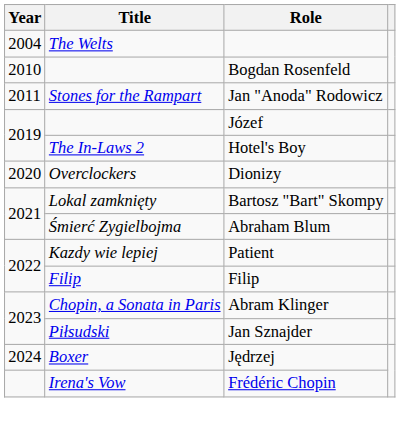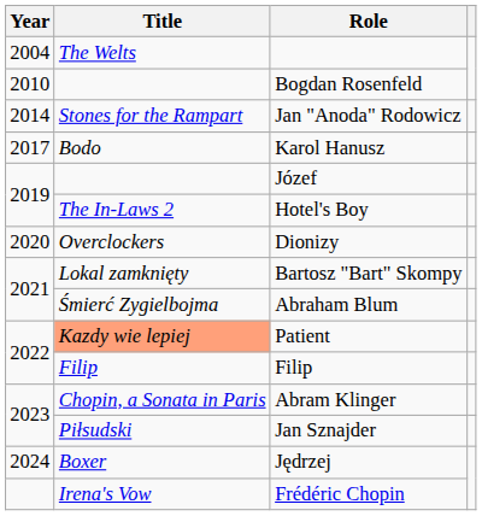 <table class="wikitable sortable">
 <tr>
 <th>Year</th>
 <th>Title</th>
 <th>Role</th>
 <th class="unsortable"></th>
 </tr>
 <tr>
 <td>2004</td>
 <td><em><a href='#'>The Welts</a></em></td>
 <td></td>
 <td rowspan="2"></td>
 </tr>
 <tr>
 <td>2010</td>
 <td><em></em></td>
 <td>Bogdan Rosenfeld</td>
 </tr>
 <tr>
-<td>2011</td>
+<td>2014</td>
 <td><em><a href='#'>Stones for the Rampart</a></em></td>
 <td>Jan "Anoda" Rodowicz</td>
+<td></td>
+</tr>
+<tr>
+<td>2017</td>
+<td><em>Bodo</em></td>
+<td>Karol Hanusz</td>
 <td></td>
 </tr>
 <tr>
 <td rowspan="2">2019</td>
 <td><em></em></td>
 <td>Józef</td>
 <td></td>
 </tr>
 <tr>
 <td><em><a href='#'>The In-Laws 2</a></em></td>
 <td>Hotel's Boy</td>
 <td></td>
 </tr>
 <tr>
 <td>2020</td>
 <td><em>Overclockers</em></td>
 <td>Dionizy</td>
 <td></td>
 </tr>
 <tr>
 <td rowspan="2">2021</td>
 <td><em>Lokal zamknięty</em></td>
 <td>Bartosz "Bart" Skompy</td>
 <td></td>
 </tr>
 <tr>
 <td><em>Śmierć Zygielbojma</em></td>
 <td>Abraham Blum</td>
 <td></td>
 </tr>
 <tr>
 <td rowspan="2">2022</td>
-<td><em>Kazdy wie lepiej</em></td>
+<td style="background: lightsalmon;"><em>Kazdy wie lepiej</em></td>
 <td>Patient</td>
 <td></td>
 </tr>
 <tr>
 <td><em><a href='#'>Filip</a></em></td>
 <td>Filip</td>
 <td></td>
 </tr>
 <tr>
 <td rowspan="2">2023</td>
 <td><em><a href='#'>Chopin, a Sonata in Paris</a></em></td>
 <td>Abram Klinger</td>
 <td></td>
 </tr>
 <tr>
 <td><em><a href='#'>Piłsudski</a></em></td>
 <td>Jan Sznajder</td>
 <td></td>
 </tr>
 <tr>
 <td>2024</td>
 <td><em><a href='#'>Boxer</a></em></td>
 <td>Jędrzej</td>
 <td rowspan="2"></td>
 </tr>
 <tr>
 <td></td>
 <td><em><a href='#'>Irena's Vow</a></em></td>
 <td><a href='#'>Frédéric Chopin</a></td>
 </tr>
 </table>
